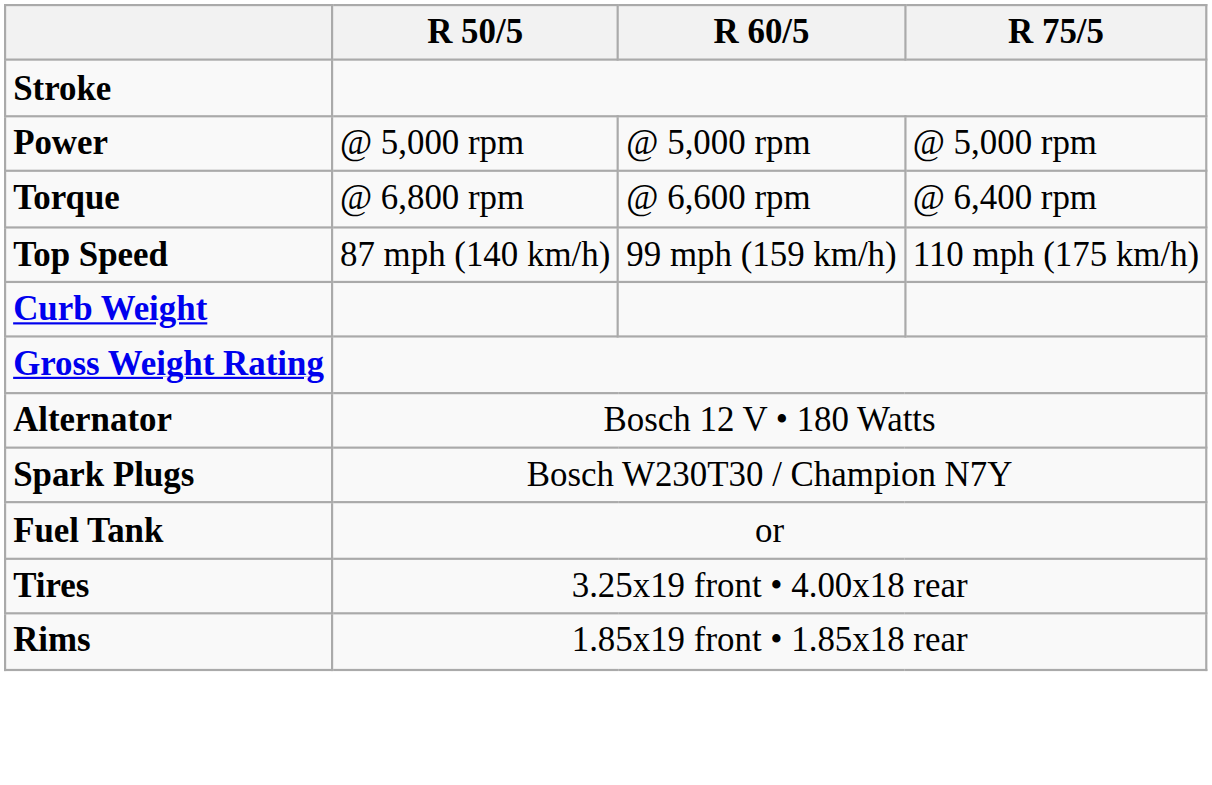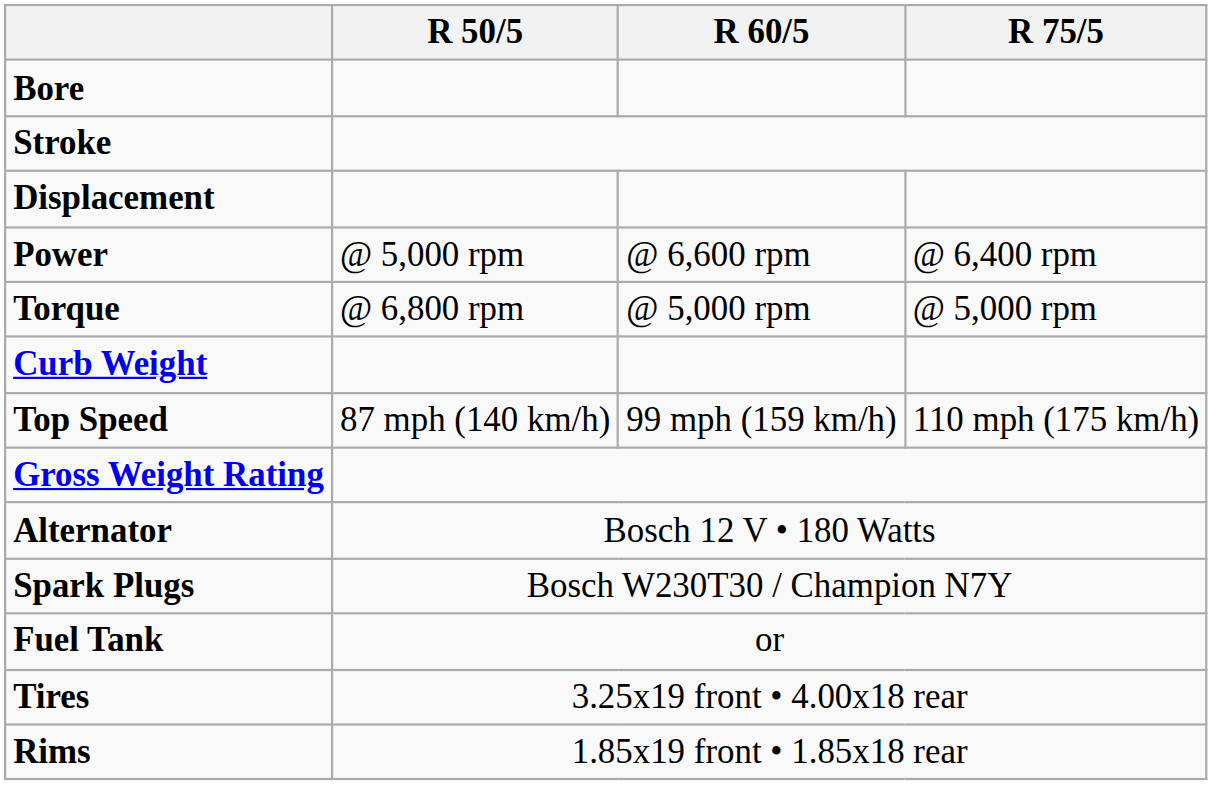 <table class="wikitable">
 <tr>
 <th> </th>
 <th>R 50/5</th>
 <th>R 60/5</th>
 <th>R 75/5</th>
 </tr>
 <tr>
+<td><strong>Bore</strong></td>
+<td></td>
+<td></td>
+<td></td>
+</tr>
+<tr>
 <td><strong>Stroke</strong></td>
 <td colspan="3" align="center"></td>
 </tr>
 <tr>
+<td><strong>Displacement</strong></td>
+<td></td>
+<td></td>
+<td></td>
+</tr>
+<tr>
 <td><strong>Power</strong></td>
 <td> @ 5,000 rpm</td>
+<td> @ 6,600 rpm</td>
+<td> @ 6,400 rpm</td>
+</tr>
+<tr>
+<td><strong>Torque</strong></td>
+<td> @ 6,800 rpm</td>
 <td> @ 5,000 rpm</td>
 <td> @ 5,000 rpm</td>
 </tr>
 <tr>
-<td><strong>Torque</strong></td>
-<td> @ 6,800 rpm</td>
-<td> @ 6,600 rpm</td>
-<td> @ 6,400 rpm</td>
+<td><strong><a href='#'>Curb Weight</a></strong></td>
+<td></td>
+<td></td>
+<td></td>
 </tr>
 <tr>
 <td><strong>Top Speed</strong></td>
 <td>87 mph (140 km/h)</td>
 <td>99 mph (159 km/h)</td>
 <td>110 mph (175 km/h)</td>
-</tr>
-<tr>
-<td><strong><a href='#'>Curb Weight</a></strong></td>
-<td></td>
-<td></td>
-<td></td>
 </tr>
 <tr>
 <td><strong><a href='#'>Gross Weight Rating</a></strong></td>
 <td colspan="3" align="center"></td>
 </tr>
 <tr>
 <td><strong>Alternator</strong></td>
 <td colspan="3" align="center">Bosch 12 V • 180 Watts</td>
 </tr>
 <tr>
 <td><strong>Spark Plugs</strong></td>
 <td colspan="3" align="center">Bosch W230T30 / Champion N7Y</td>
 </tr>
 <tr>
 <td><strong>Fuel Tank</strong></td>
 <td colspan="3" align="center"> or </td>
 </tr>
 <tr>
 <td><strong>Tires</strong></td>
 <td colspan="3" align="center">3.25x19 front • 4.00x18 rear</td>
 </tr>
 <tr>
 <td><strong>Rims</strong></td>
 <td colspan="3" align="center">1.85x19 front • 1.85x18 rear</td>
 </tr>
 </table>
